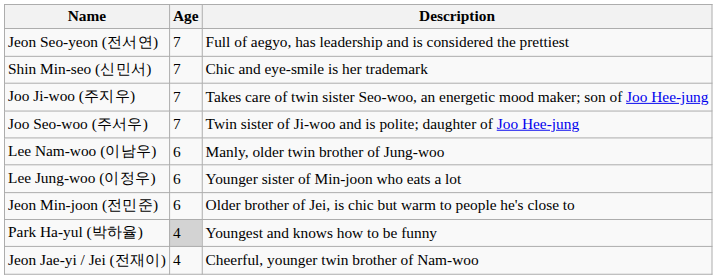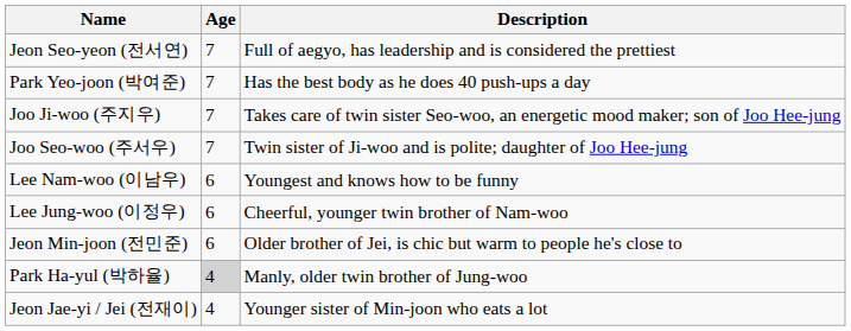 <table class="wikitable">
 <tr>
 <th>Name</th>
 <th>Age</th>
 <th>Description</th>
 </tr>
 <tr>
 <td>Jeon Seo-yeon (전서연)</td>
 <td>7</td>
 <td>Full of aegyo, has leadership and is considered the prettiest</td>
 </tr>
 <tr>
-<td>Shin Min-seo (신민서)</td>
+<td>Park Yeo-joon (박여준)</td>
 <td>7</td>
-<td>Chic and eye-smile is her trademark</td>
+<td>Has the best body as he does 40 push-ups a day</td>
 </tr>
 <tr>
 <td>Joo Ji-woo (주지우)</td>
 <td>7</td>
 <td>Takes care of twin sister Seo-woo, an energetic mood maker; son of <a href='#'>Joo Hee-jung</a></td>
 </tr>
 <tr>
 <td>Joo Seo-woo (주서우)</td>
 <td>7</td>
 <td>Twin sister of Ji-woo and is polite; daughter of <a href='#'>Joo Hee-jung</a></td>
 </tr>
 <tr>
 <td>Lee Nam-woo (이남우)</td>
 <td>6</td>
-<td>Manly, older twin brother of Jung-woo</td>
+<td>Youngest and knows how to be funny</td>
 </tr>
 <tr>
 <td>Lee Jung-woo (이정우)</td>
 <td>6</td>
-<td>Younger sister of Min-joon who eats a lot</td>
+<td>Cheerful, younger twin brother of Nam-woo</td>
 </tr>
 <tr>
 <td>Jeon Min-joon (전민준)</td>
 <td>6</td>
 <td>Older brother of Jei, is chic but warm to people he's close to</td>
 </tr>
 <tr>
 <td>Park Ha-yul (박하율)</td>
 <td style="background: lightgrey;">4</td>
-<td>Youngest and knows how to be funny</td>
+<td>Manly, older twin brother of Jung-woo</td>
 </tr>
 <tr>
 <td>Jeon Jae-yi / Jei (전재이)</td>
 <td>4</td>
-<td>Cheerful, younger twin brother of Nam-woo</td>
+<td>Younger sister of Min-joon who eats a lot</td>
 </tr>
 </table>
